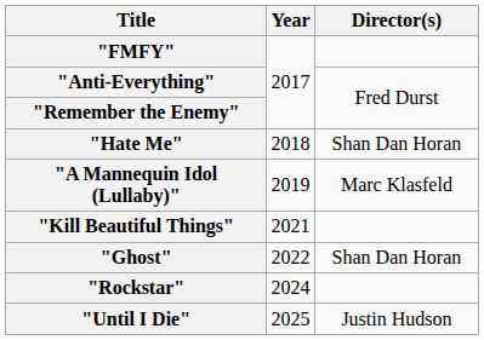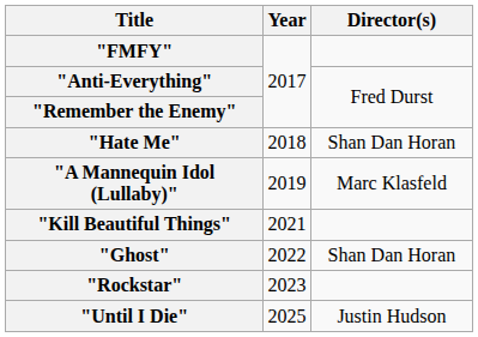 <table class="wikitable plainrowheaders" style="text-align:center;">
 <tr>
 <th scope="col" style="width:13em;">Title</th>
 <th scope="col">Year</th>
 <th scope="col" style="width:8em;">Director(s)</th>
 </tr>
 <tr>
 <th scope="row">"FMFY"</th>
 <td rowspan="3">2017</td>
 <td></td>
 </tr>
 <tr>
 <th scope="row">"Anti-Everything"</th>
 <td rowspan="2">Fred Durst</td>
 </tr>
 <tr>
 <th scope="row">"Remember the Enemy"</th>
 </tr>
 <tr>
 <th scope="row">"Hate Me"</th>
 <td>2018</td>
 <td>Shan Dan Horan</td>
 </tr>
 <tr>
 <th scope="row">"A Mannequin Idol (Lullaby)"</th>
 <td>2019</td>
 <td>Marc Klasfeld</td>
 </tr>
 <tr>
 <th scope="row">"Kill Beautiful Things"</th>
 <td>2021</td>
 <td></td>
 </tr>
 <tr>
 <th scope="row">"Ghost"</th>
 <td>2022</td>
 <td>Shan Dan Horan</td>
 </tr>
 <tr>
 <th scope="row">"Rockstar"</th>
-<td>2024</td>
+<td>2023</td>
 <td></td>
 </tr>
 <tr>
 <th scope="row">"Until I Die"</th>
 <td>2025</td>
 <td>Justin Hudson</td>
 </tr>
 <tr>
 </tr>
 </table>
